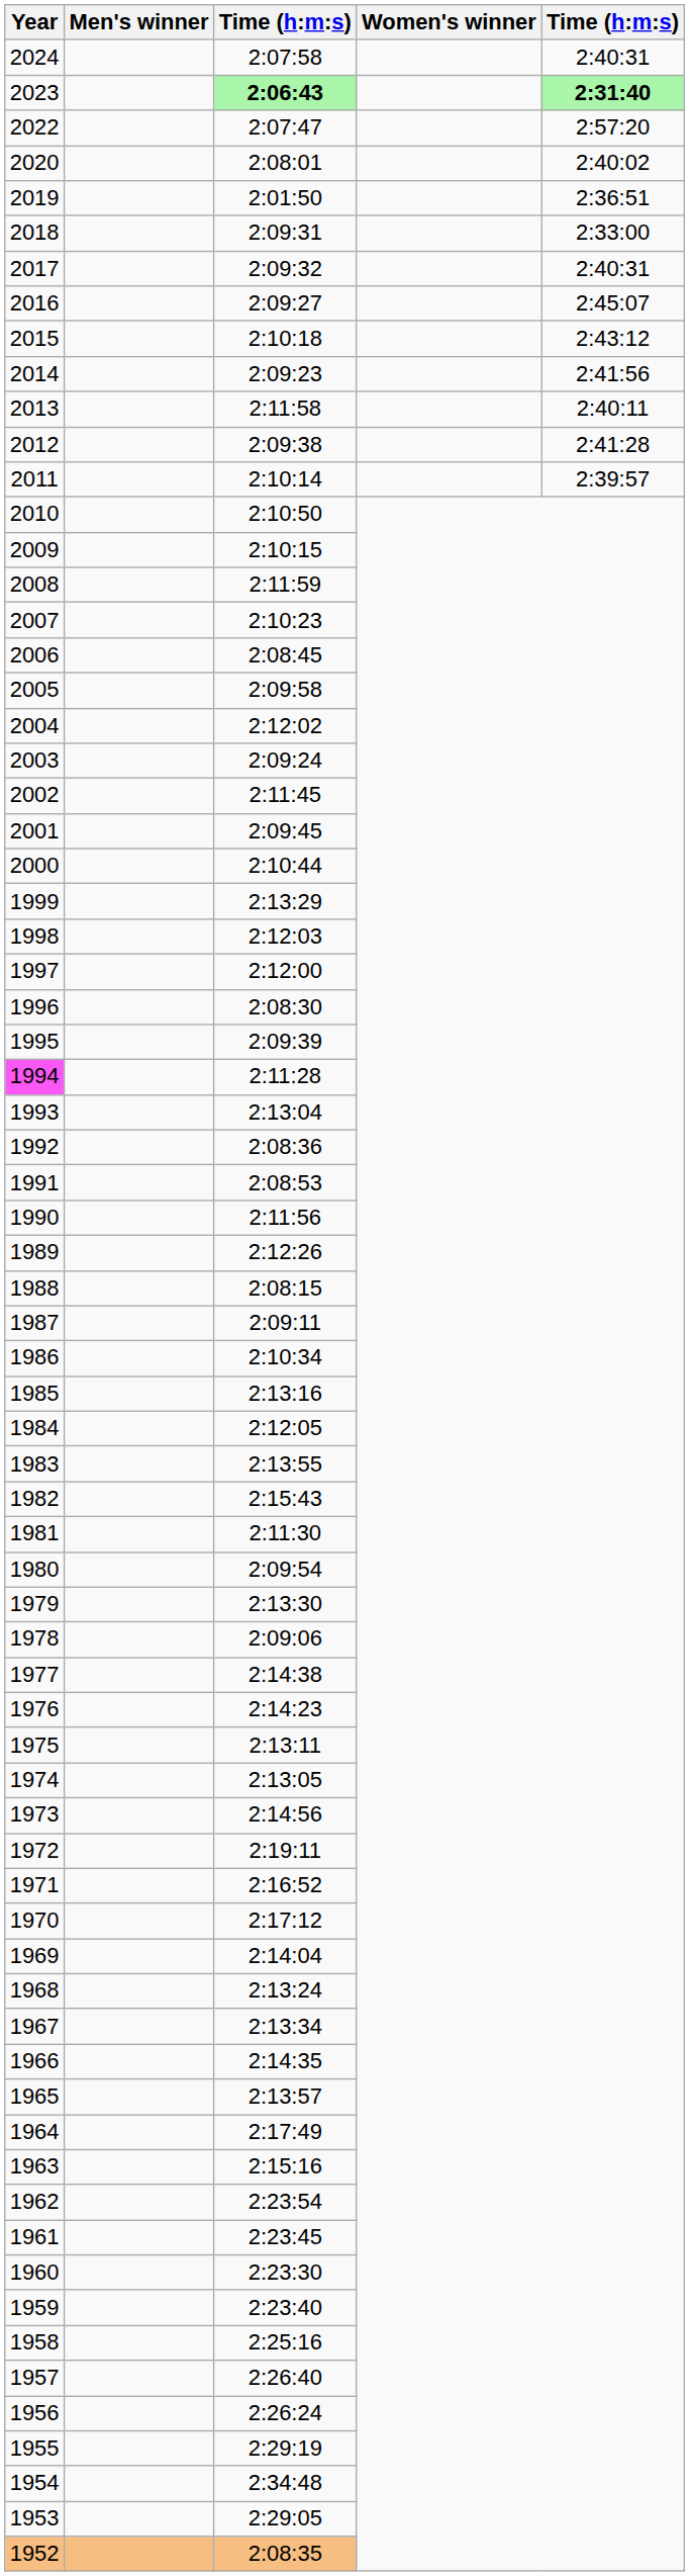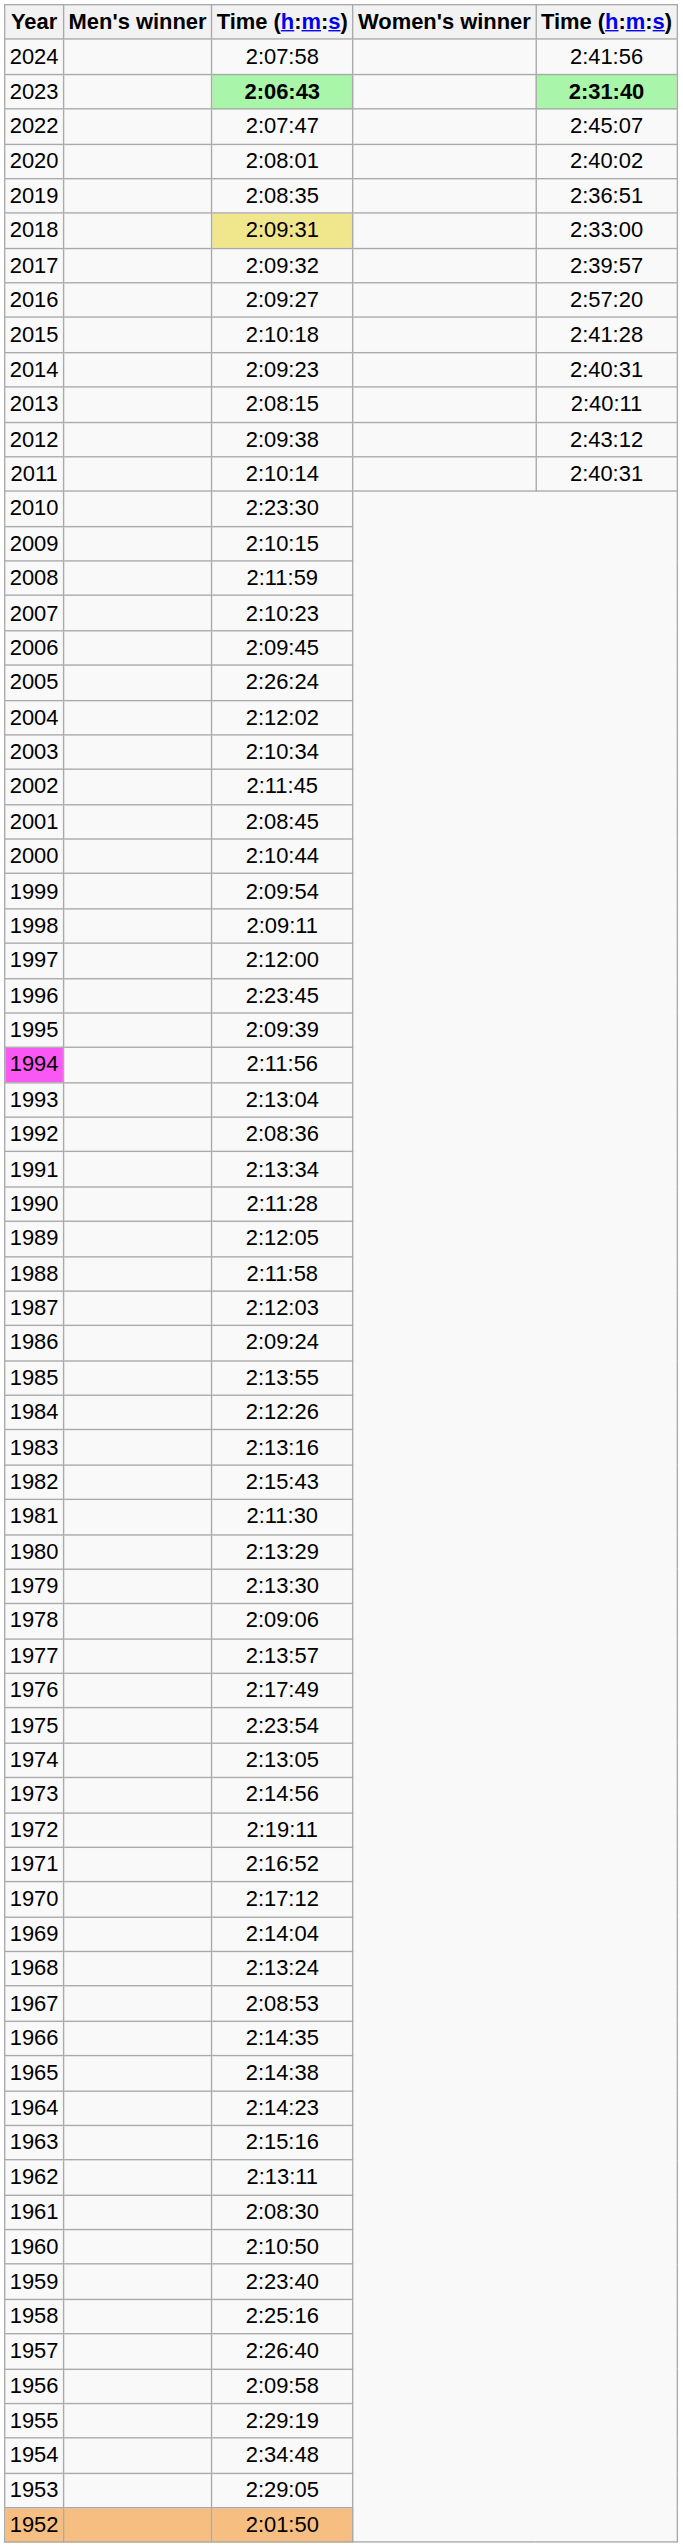 <table class="wikitable sortable" style="text-align:center">
 <tr>
 <th>Year</th>
 <th>Men's winner</th>
 <th>Time (<a href='#'>h</a>:<a href='#'>m</a>:<a href='#'>s</a>)</th>
 <th>Women's winner</th>
 <th>Time (<a href='#'>h</a>:<a href='#'>m</a>:<a href='#'>s</a>)</th>
 </tr>
 <tr>
 <td>2024</td>
 <td align=left></td>
 <td>2:07:58</td>
 <td align=left></td>
-<td>2:40:31</td>
+<td>2:41:56</td>
 </tr>
 <tr>
 <td>2023</td>
 <td align=left></td>
 <td bgcolor=#A9F5A9><strong>2:06:43</strong></td>
 <td align=left></td>
 <td bgcolor=#A9F5A9><strong>2:31:40</strong></td>
 </tr>
 <tr>
 <td>2022</td>
 <td align=left></td>
 <td>2:07:47</td>
 <td align=left></td>
-<td>2:57:20</td>
+<td>2:45:07</td>
 </tr>
 <tr>
 <td>2020</td>
 <td align=left></td>
 <td>2:08:01</td>
 <td align=left></td>
 <td>2:40:02</td>
 </tr>
 <tr>
 <td>2019</td>
 <td align=left></td>
-<td>2:01:50</td>
+<td>2:08:35</td>
 <td align=left></td>
 <td>2:36:51</td>
 </tr>
 <tr>
 <td>2018</td>
 <td align=left></td>
-<td>2:09:31</td>
+<td style="background: khaki;">2:09:31</td>
 <td align=left></td>
 <td>2:33:00</td>
 </tr>
 <tr>
 <td>2017</td>
 <td align=left></td>
 <td>2:09:32</td>
 <td align=left></td>
-<td>2:40:31</td>
+<td>2:39:57</td>
 </tr>
 <tr>
 <td>2016</td>
 <td align=left></td>
 <td>2:09:27</td>
 <td align=left></td>
-<td>2:45:07</td>
+<td>2:57:20</td>
 </tr>
 <tr>
 <td>2015</td>
 <td align=left></td>
 <td>2:10:18</td>
 <td align=left></td>
-<td>2:43:12</td>
+<td>2:41:28</td>
 </tr>
 <tr>
 <td>2014</td>
 <td align=left></td>
 <td>2:09:23</td>
 <td align=left></td>
-<td>2:41:56</td>
+<td>2:40:31</td>
 </tr>
 <tr>
 <td>2013</td>
 <td align=left></td>
-<td>2:11:58</td>
+<td>2:08:15</td>
 <td align=left></td>
 <td>2:40:11</td>
 </tr>
 <tr>
 <td>2012</td>
 <td align=left></td>
 <td>2:09:38</td>
 <td align=left></td>
-<td>2:41:28</td>
+<td>2:43:12</td>
 </tr>
 <tr>
 <td>2011</td>
 <td align=left></td>
 <td>2:10:14</td>
 <td align=left></td>
-<td>2:39:57</td>
+<td>2:40:31</td>
 </tr>
 <tr>
 <td>2010</td>
 <td align=left></td>
-<td>2:10:50</td>
+<td>2:23:30</td>
 </tr>
 <tr>
 <td>2009</td>
 <td align=left></td>
 <td>2:10:15</td>
 </tr>
 <tr>
 <td>2008</td>
 <td align=left></td>
 <td>2:11:59</td>
 </tr>
 <tr>
 <td>2007</td>
 <td align=left></td>
 <td>2:10:23</td>
 </tr>
 <tr>
 <td>2006</td>
 <td align=left></td>
-<td>2:08:45</td>
+<td>2:09:45</td>
 </tr>
 <tr>
 <td>2005</td>
 <td align=left></td>
-<td>2:09:58</td>
+<td>2:26:24</td>
 </tr>
 <tr>
 <td>2004</td>
 <td align=left></td>
 <td>2:12:02</td>
 </tr>
 <tr>
 <td>2003</td>
 <td align=left></td>
-<td>2:09:24</td>
+<td>2:10:34</td>
 </tr>
 <tr>
 <td>2002</td>
 <td align=left></td>
 <td>2:11:45</td>
 </tr>
 <tr>
 <td>2001</td>
 <td align=left></td>
-<td>2:09:45</td>
+<td>2:08:45</td>
 </tr>
 <tr>
 <td>2000</td>
 <td align=left></td>
 <td>2:10:44</td>
 </tr>
 <tr>
 <td>1999</td>
 <td align=left></td>
-<td>2:13:29</td>
+<td>2:09:54</td>
 </tr>
 <tr>
 <td>1998</td>
 <td align=left></td>
-<td>2:12:03</td>
+<td>2:09:11</td>
 </tr>
 <tr>
 <td>1997</td>
 <td align=left></td>
 <td>2:12:00</td>
 </tr>
 <tr>
 <td>1996</td>
 <td align=left></td>
-<td>2:08:30</td>
+<td>2:23:45</td>
 </tr>
 <tr>
 <td>1995</td>
 <td align=left></td>
 <td>2:09:39</td>
 </tr>
 <tr>
 <td bgcolor=#FA58F4>1994</td>
 <td align=left></td>
-<td>2:11:28</td>
+<td>2:11:56</td>
 </tr>
 <tr>
 <td>1993</td>
 <td align=left></td>
 <td>2:13:04</td>
 </tr>
 <tr>
 <td>1992</td>
 <td align=left></td>
 <td>2:08:36</td>
 </tr>
 <tr>
 <td>1991</td>
 <td align=left></td>
-<td>2:08:53</td>
+<td>2:13:34</td>
 </tr>
 <tr>
 <td>1990</td>
 <td align=left></td>
-<td>2:11:56</td>
+<td>2:11:28</td>
 </tr>
 <tr>
 <td>1989</td>
 <td align=left></td>
-<td>2:12:26</td>
+<td>2:12:05</td>
 </tr>
 <tr>
 <td>1988</td>
 <td align=left></td>
-<td>2:08:15</td>
+<td>2:11:58</td>
 </tr>
 <tr>
 <td>1987</td>
 <td align=left></td>
-<td>2:09:11</td>
+<td>2:12:03</td>
 </tr>
 <tr>
 <td>1986</td>
 <td align=left></td>
-<td>2:10:34</td>
+<td>2:09:24</td>
 </tr>
 <tr>
 <td>1985</td>
 <td align=left></td>
-<td>2:13:16</td>
+<td>2:13:55</td>
 </tr>
 <tr>
 <td>1984</td>
 <td align=left></td>
-<td>2:12:05</td>
+<td>2:12:26</td>
 </tr>
 <tr>
 <td>1983</td>
 <td align=left></td>
-<td>2:13:55</td>
+<td>2:13:16</td>
 </tr>
 <tr>
 <td>1982</td>
 <td align=left></td>
 <td>2:15:43</td>
 </tr>
 <tr>
 <td>1981</td>
 <td align=left></td>
 <td>2:11:30</td>
 </tr>
 <tr>
 <td>1980</td>
 <td align=left></td>
-<td>2:09:54</td>
+<td>2:13:29</td>
 </tr>
 <tr>
 <td>1979</td>
 <td align=left></td>
 <td>2:13:30</td>
 </tr>
 <tr>
 <td>1978</td>
 <td align=left></td>
 <td>2:09:06</td>
 </tr>
 <tr>
 <td>1977</td>
 <td align=left></td>
-<td>2:14:38</td>
+<td>2:13:57</td>
 </tr>
 <tr>
 <td>1976</td>
 <td align=left></td>
-<td>2:14:23</td>
+<td>2:17:49</td>
 </tr>
 <tr>
 <td>1975</td>
 <td align=left></td>
-<td>2:13:11</td>
+<td>2:23:54</td>
 </tr>
 <tr>
 <td>1974</td>
 <td align=left></td>
 <td>2:13:05</td>
 </tr>
 <tr>
 <td>1973</td>
 <td align=left></td>
 <td>2:14:56</td>
 </tr>
 <tr>
 <td>1972</td>
 <td align=left></td>
 <td>2:19:11</td>
 </tr>
 <tr>
 <td>1971</td>
 <td align=left></td>
 <td>2:16:52</td>
 </tr>
 <tr>
 <td>1970</td>
 <td align=left></td>
 <td>2:17:12</td>
 </tr>
 <tr>
 <td>1969</td>
 <td align=left></td>
 <td>2:14:04</td>
 </tr>
 <tr>
 <td>1968</td>
 <td align=left></td>
 <td>2:13:24</td>
 </tr>
 <tr>
 <td>1967</td>
 <td align=left></td>
-<td>2:13:34</td>
+<td>2:08:53</td>
 </tr>
 <tr>
 <td>1966</td>
 <td align=left></td>
 <td>2:14:35</td>
 </tr>
 <tr>
 <td>1965</td>
 <td align=left></td>
-<td>2:13:57</td>
+<td>2:14:38</td>
 </tr>
 <tr>
 <td>1964</td>
 <td align=left></td>
-<td>2:17:49</td>
+<td>2:14:23</td>
 </tr>
 <tr>
 <td>1963</td>
 <td align=left></td>
 <td>2:15:16</td>
 </tr>
 <tr>
 <td>1962</td>
 <td align=left></td>
-<td>2:23:54</td>
+<td>2:13:11</td>
 </tr>
 <tr>
 <td>1961</td>
 <td align=left></td>
-<td>2:23:45</td>
+<td>2:08:30</td>
 </tr>
 <tr>
 <td>1960</td>
 <td align=left></td>
-<td>2:23:30</td>
+<td>2:10:50</td>
 </tr>
 <tr>
 <td>1959</td>
 <td align=left></td>
 <td>2:23:40</td>
 </tr>
 <tr>
 <td>1958</td>
 <td align=left></td>
 <td>2:25:16</td>
 </tr>
 <tr>
 <td>1957</td>
 <td align=left></td>
 <td>2:26:40</td>
 </tr>
 <tr>
 <td>1956</td>
 <td align=left></td>
-<td>2:26:24</td>
+<td>2:09:58</td>
 </tr>
 <tr>
 <td>1955</td>
 <td align=left></td>
 <td>2:29:19</td>
 </tr>
 <tr>
 <td>1954</td>
 <td align=left></td>
 <td>2:34:48</td>
 </tr>
 <tr>
 <td>1953</td>
 <td align=left></td>
 <td>2:29:05</td>
 </tr>
 <tr bgcolor=#F7BE81>
 <td>1952</td>
 <td align=left></td>
-<td>2:08:35</td>
+<td>2:01:50</td>
 </tr>
 </table>
